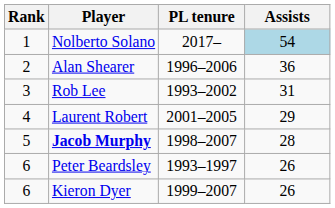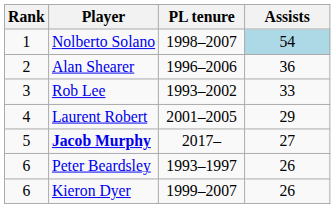 <table class="wikitable sortable" style="text-align:center">
 <tr>
 <th>Rank</th>
 <th>Player</th>
 <th style="width: 5em;">PL tenure</th>
 <th style="width: 5em;">Assists</th>
 </tr>
 <tr>
 <td>1</td>
 <td style="text-align:left"><a href='#'>Nolberto Solano</a></td>
-<td>2017–</td>
+<td>1998–2007</td>
 <td style="background: lightblue;">54</td>
 </tr>
 <tr>
 <td>2</td>
 <td style="text-align:left"><a href='#'>Alan Shearer</a></td>
 <td>1996–2006</td>
 <td>36</td>
 </tr>
 <tr>
 <td>3</td>
 <td style="text-align:left"><a href='#'>Rob Lee</a></td>
 <td>1993–2002</td>
-<td>31</td>
+<td>33</td>
 </tr>
 <tr>
 <td>4</td>
 <td style="text-align:left"><a href='#'>Laurent Robert</a></td>
 <td>2001–2005</td>
 <td>29</td>
 </tr>
 <tr>
 <td>5</td>
 <td style="text-align:left"><strong><a href='#'>Jacob Murphy</a></strong></td>
-<td>1998–2007</td>
-<td>28</td>
+<td>2017–</td>
+<td>27</td>
 </tr>
 <tr>
 <td>6</td>
 <td style="text-align:left"><a href='#'>Peter Beardsley</a></td>
 <td>1993–1997</td>
 <td>26</td>
 </tr>
 <tr>
 <td>6</td>
 <td style="text-align:left"><a href='#'>Kieron Dyer</a></td>
 <td>1999–2007</td>
 <td>26</td>
 </tr>
 </table>
